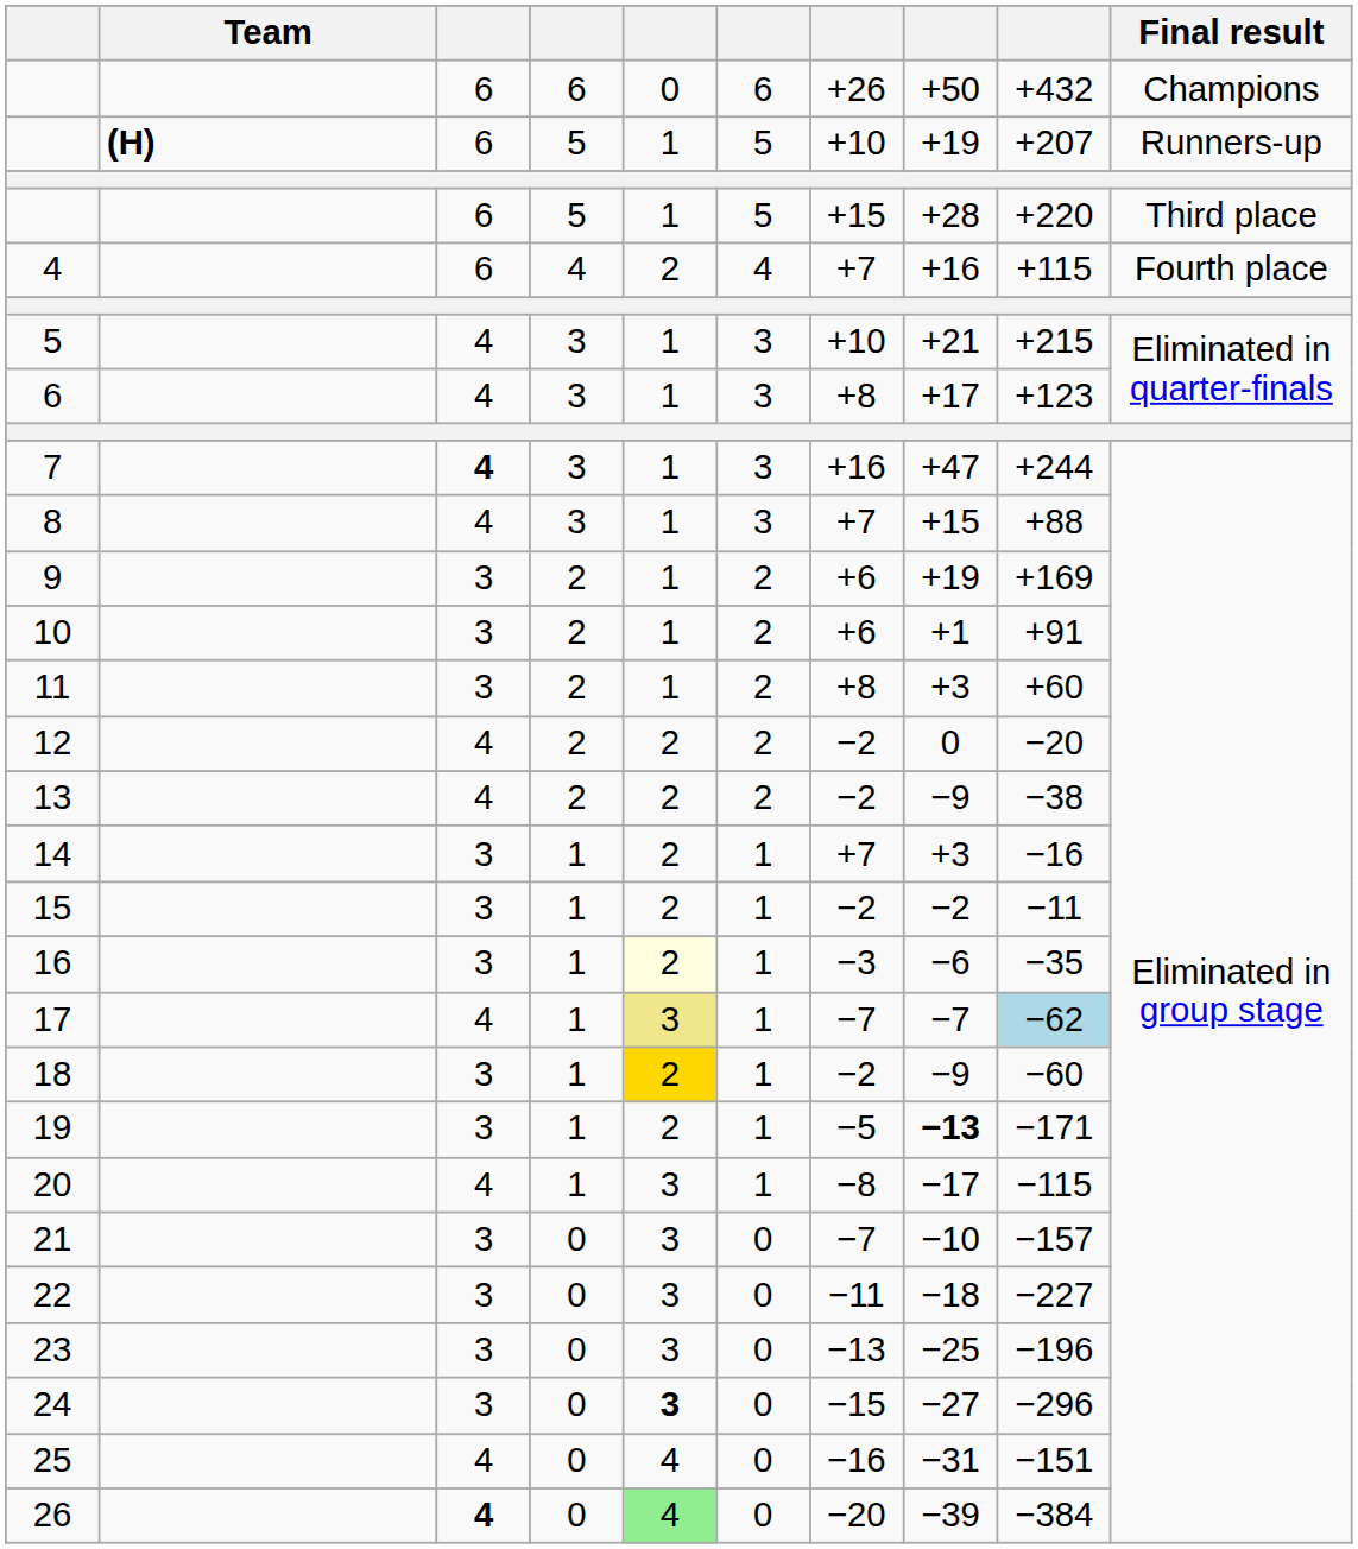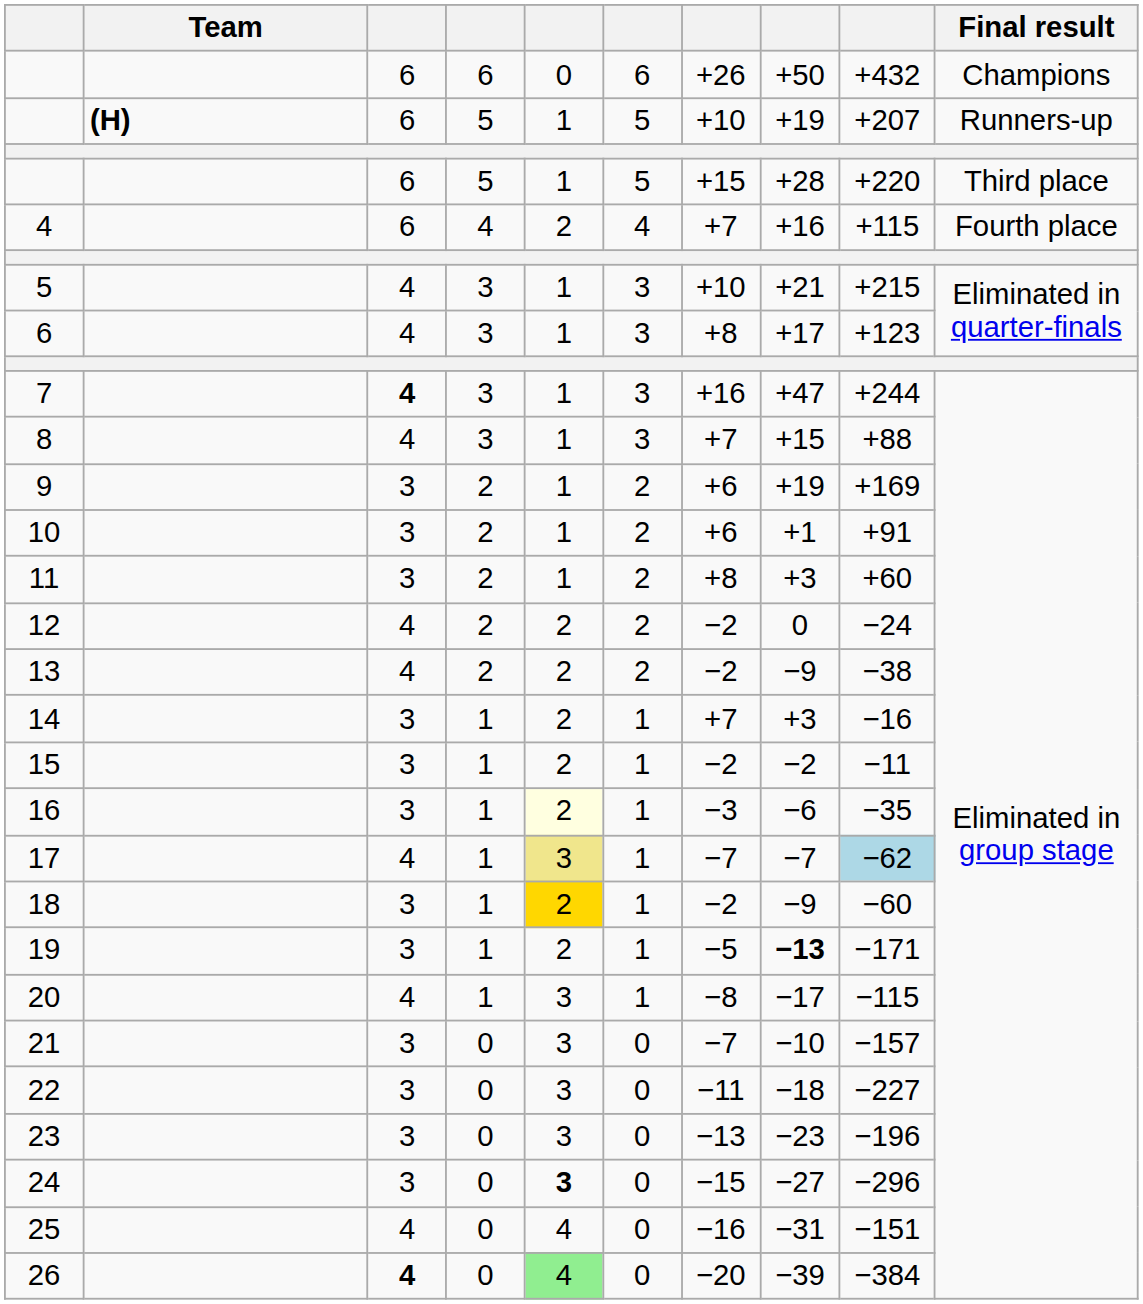 <table class=wikitable style="text-align:center;" width=620>
 <tr>
 <th width=5.5%></th>
 <th width=20%>Team</th>
 <th width=5.5%></th>
 <th width=5.5%></th>
 <th width=5.5%></th>
 <th width=5.5%></th>
 <th width=5.5%></th>
 <th width=5.5%></th>
 <th width=5.5%></th>
 <th width=14%>Final result</th>
 </tr>
 <tr>
 <td></td>
 <td align="left"></td>
 <td>6</td>
 <td>6</td>
 <td>0</td>
 <td>6</td>
 <td>+26</td>
 <td>+50</td>
 <td>+432</td>
 <td>Champions</td>
 </tr>
 <tr>
 <td></td>
 <td align="left"> <strong>(H)</strong></td>
 <td>6</td>
 <td>5</td>
 <td>1</td>
 <td>5</td>
 <td>+10</td>
 <td>+19</td>
 <td>+207</td>
 <td>Runners-up</td>
 </tr>
 <tr>
 <th colspan="10"></th>
 </tr>
 <tr>
 <td></td>
 <td align="left"></td>
 <td>6</td>
 <td>5</td>
 <td>1</td>
 <td>5</td>
 <td>+15</td>
 <td>+28</td>
 <td>+220</td>
 <td>Third place</td>
 </tr>
 <tr>
 <td>4</td>
 <td align="left"></td>
 <td>6</td>
 <td>4</td>
 <td>2</td>
 <td>4</td>
 <td>+7</td>
 <td>+16</td>
 <td>+115</td>
 <td>Fourth place</td>
 </tr>
 <tr>
 <th colspan="10"></th>
 </tr>
 <tr>
 <td>5</td>
 <td align="left"></td>
 <td>4</td>
 <td>3</td>
 <td>1</td>
 <td>3</td>
 <td>+10</td>
 <td>+21</td>
 <td>+215</td>
 <td rowspan="2">Eliminated in <a href='#'>quarter-finals</a></td>
 </tr>
 <tr>
 <td>6</td>
 <td align="left"></td>
 <td>4</td>
 <td>3</td>
 <td>1</td>
 <td>3</td>
 <td>+8</td>
 <td>+17</td>
 <td>+123</td>
 </tr>
 <tr>
 <th colspan="10"></th>
 </tr>
 <tr>
 <td>7</td>
 <td align="left"></td>
 <td><strong>4</strong></td>
 <td>3</td>
 <td>1</td>
 <td>3</td>
 <td>+16</td>
 <td>+47</td>
 <td>+244</td>
 <td rowspan="20">Eliminated in <a href='#'>group stage</a></td>
 </tr>
 <tr>
 <td>8</td>
 <td align="left"></td>
 <td>4</td>
 <td>3</td>
 <td>1</td>
 <td>3</td>
 <td>+7</td>
 <td>+15</td>
 <td>+88</td>
 </tr>
 <tr>
 <td>9</td>
 <td align="left"></td>
 <td>3</td>
 <td>2</td>
 <td>1</td>
 <td>2</td>
 <td>+6</td>
 <td>+19</td>
 <td>+169</td>
 </tr>
 <tr>
 <td>10</td>
 <td align="left"></td>
 <td>3</td>
 <td>2</td>
 <td>1</td>
 <td>2</td>
 <td>+6</td>
 <td>+1</td>
 <td>+91</td>
 </tr>
 <tr>
 <td>11</td>
 <td align="left"></td>
 <td>3</td>
 <td>2</td>
 <td>1</td>
 <td>2</td>
 <td>+8</td>
 <td>+3</td>
 <td>+60</td>
 </tr>
 <tr>
 <td>12</td>
 <td align="left"></td>
 <td>4</td>
 <td>2</td>
 <td>2</td>
 <td>2</td>
 <td>−2</td>
 <td>0</td>
-<td>−20</td>
+<td>−24</td>
 </tr>
 <tr>
 <td>13</td>
 <td align="left"></td>
 <td>4</td>
 <td>2</td>
 <td>2</td>
 <td>2</td>
 <td>−2</td>
 <td>−9</td>
 <td>−38</td>
 </tr>
 <tr>
 <td>14</td>
 <td align="left"></td>
 <td>3</td>
 <td>1</td>
 <td>2</td>
 <td>1</td>
 <td>+7</td>
 <td>+3</td>
 <td>−16</td>
 </tr>
 <tr>
 <td>15</td>
 <td align="left"></td>
 <td>3</td>
 <td>1</td>
 <td>2</td>
 <td>1</td>
 <td>−2</td>
 <td>−2</td>
 <td>−11</td>
 </tr>
 <tr>
 <td>16</td>
 <td align="left"></td>
 <td>3</td>
 <td>1</td>
 <td style="background: lightyellow;">2</td>
 <td>1</td>
 <td>−3</td>
 <td>−6</td>
 <td>−35</td>
 </tr>
 <tr>
 <td>17</td>
 <td align="left"></td>
 <td>4</td>
 <td>1</td>
 <td style="background: khaki;">3</td>
 <td>1</td>
 <td>−7</td>
 <td>−7</td>
 <td style="background: lightblue;">−62</td>
 </tr>
 <tr>
 <td>18</td>
 <td align="left"></td>
 <td>3</td>
 <td>1</td>
 <td style="background: gold;">2</td>
 <td>1</td>
 <td>−2</td>
 <td>−9</td>
 <td>−60</td>
 </tr>
 <tr>
 <td>19</td>
 <td align="left"></td>
 <td>3</td>
 <td>1</td>
 <td>2</td>
 <td>1</td>
 <td>−5</td>
 <td><strong>−13</strong></td>
 <td>−171</td>
 </tr>
 <tr>
 <td>20</td>
 <td align="left"></td>
 <td>4</td>
 <td>1</td>
 <td>3</td>
 <td>1</td>
 <td>−8</td>
 <td>−17</td>
 <td>−115</td>
 </tr>
 <tr>
 <td>21</td>
 <td align="left"></td>
 <td>3</td>
 <td>0</td>
 <td>3</td>
 <td>0</td>
 <td>−7</td>
 <td>−10</td>
 <td>−157</td>
 </tr>
 <tr>
 <td>22</td>
 <td align="left"></td>
 <td>3</td>
 <td>0</td>
 <td>3</td>
 <td>0</td>
 <td>−11</td>
 <td>−18</td>
 <td>−227</td>
 </tr>
 <tr>
 <td>23</td>
 <td align="left"></td>
 <td>3</td>
 <td>0</td>
 <td>3</td>
 <td>0</td>
 <td>−13</td>
-<td>−25</td>
+<td>−23</td>
 <td>−196</td>
 </tr>
 <tr>
 <td>24</td>
 <td align="left"></td>
 <td>3</td>
 <td>0</td>
 <td><strong>3</strong></td>
 <td>0</td>
 <td>−15</td>
 <td>−27</td>
 <td>−296</td>
 </tr>
 <tr>
 <td>25</td>
 <td align="left"></td>
 <td>4</td>
 <td>0</td>
 <td>4</td>
 <td>0</td>
 <td>−16</td>
 <td>−31</td>
 <td>−151</td>
 </tr>
 <tr>
 <td>26</td>
 <td align="left"></td>
 <td><strong>4</strong></td>
 <td>0</td>
 <td style="background: lightgreen;">4</td>
 <td>0</td>
 <td>−20</td>
 <td>−39</td>
 <td>−384</td>
 </tr>
 </table>
